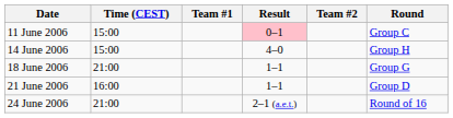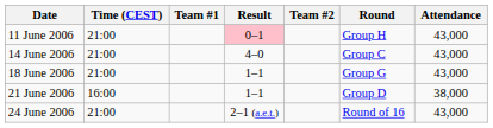 <table class="wikitable" style="text-align: left;" width="100%">
 <tr>
 <th>Date</th>
 <th>Time (<a href='#'>CEST</a>)</th>
 <th>Team #1</th>
 <th>Result</th>
 <th>Team #2</th>
 <th>Round</th>
+<th>Attendance</th>
 </tr>
 <tr>
 <td>11 June 2006</td>
-<td>15:00</td>
+<td>21:00</td>
 <td align=right></td>
 <td style="background: pink; text-align:center;">0–1</td>
 <td></td>
-<td><a href='#'>Group C</a></td>
+<td><a href='#'>Group H</a></td>
+<td style="text-align:center;">43,000</td>
 </tr>
 <tr>
 <td>14 June 2006</td>
-<td>15:00</td>
+<td>21:00</td>
 <td align=right></td>
 <td style="text-align:center;">4–0</td>
 <td></td>
-<td><a href='#'>Group H</a></td>
+<td><a href='#'>Group C</a></td>
+<td style="text-align:center;">43,000</td>
 </tr>
 <tr>
 <td>18 June 2006</td>
 <td>21:00</td>
 <td align=right></td>
 <td style="text-align:center;">1–1</td>
 <td></td>
 <td><a href='#'>Group G</a></td>
+<td style="text-align:center;">43,000</td>
 </tr>
 <tr>
 <td>21 June 2006</td>
 <td>16:00</td>
 <td align=right></td>
 <td style="text-align:center;">1–1</td>
 <td></td>
 <td><a href='#'>Group D</a></td>
+<td style="text-align:center;">38,000</td>
 </tr>
 <tr>
 <td>24 June 2006</td>
 <td>21:00</td>
 <td align=right></td>
 <td style="text-align:center;">2–1 <small>(<a href='#'>a.e.t.</a>)</small></td>
 <td></td>
 <td><a href='#'>Round of 16</a></td>
+<td style="text-align:center;">43,000</td>
 </tr>
 </table>
